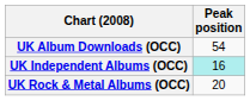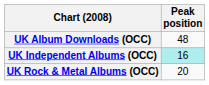 <table class="wikitable sortable plainrowheaders" style="text-align:center">
 <tr>
 <th scope="col">Chart (2008)</th>
 <th scope="col">Peak<br>position</th>
 </tr>
 <tr>
 <th scope="row"><a href='#'>UK Album Downloads</a> (OCC)</th>
-<td>54</td>
+<td>48</td>
 </tr>
 <tr>
 <th scope="row"><a href='#'>UK Independent Albums</a> (OCC)</th>
 <td style="background: paleturquoise;">16</td>
 </tr>
 <tr>
 <th scope="row"><a href='#'>UK Rock & Metal Albums</a> (OCC)</th>
 <td>20</td>
 </tr>
 </table>
